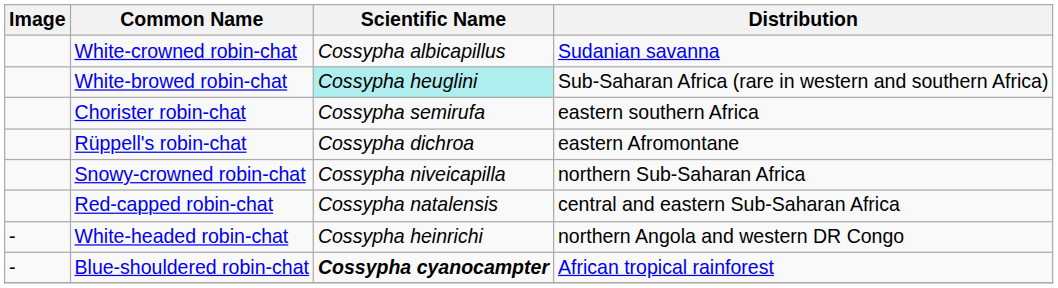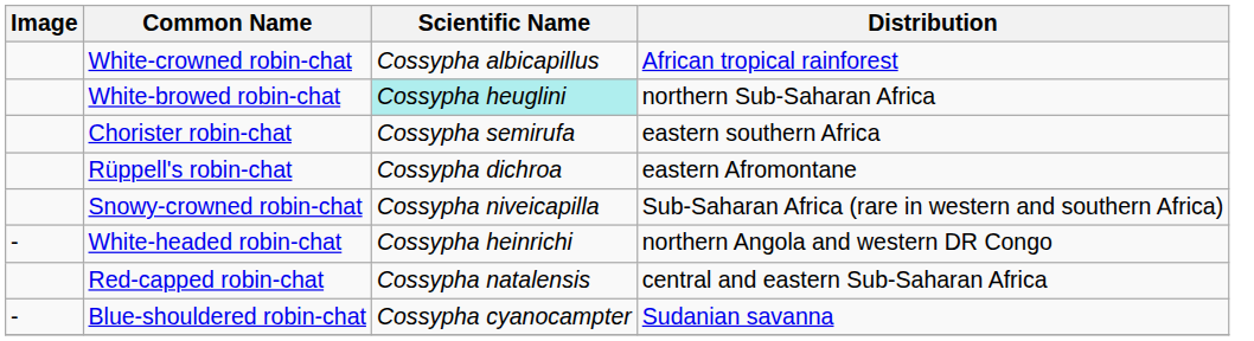 <table class="wikitable">
 <tr>
 <th>Image</th>
 <th>Common Name</th>
 <th>Scientific Name</th>
 <th>Distribution</th>
 </tr>
 <tr>
 <td></td>
 <td><a href='#'>White-crowned robin-chat</a></td>
 <td><em>Cossypha albicapillus</em></td>
-<td><a href='#'>Sudanian savanna</a></td>
+<td><a href='#'>African tropical rainforest</a></td>
 </tr>
 <tr>
 <td></td>
 <td><a href='#'>White-browed robin-chat</a></td>
 <td style="background: paleturquoise;"><em>Cossypha heuglini</em></td>
-<td>Sub-Saharan Africa (rare in western and southern Africa)</td>
+<td>northern Sub-Saharan Africa</td>
 </tr>
 <tr>
 <td></td>
 <td><a href='#'>Chorister robin-chat</a></td>
 <td><em>Cossypha semirufa</em></td>
 <td>eastern southern Africa</td>
 </tr>
 <tr>
 <td></td>
 <td><a href='#'>Rüppell's robin-chat</a></td>
 <td><em>Cossypha dichroa</em></td>
 <td>eastern Afromontane</td>
 </tr>
 <tr>
 <td></td>
 <td><a href='#'>Snowy-crowned robin-chat</a></td>
 <td><em>Cossypha niveicapilla</em></td>
-<td>northern Sub-Saharan Africa</td>
+<td>Sub-Saharan Africa (rare in western and southern Africa)</td>
+</tr>
+<tr>
+<td>-</td>
+<td><a href='#'>White-headed robin-chat</a></td>
+<td><em>Cossypha heinrichi</em></td>
+<td>northern Angola and western DR Congo</td>
 </tr>
 <tr>
 <td></td>
 <td><a href='#'>Red-capped robin-chat</a></td>
 <td><em>Cossypha natalensis</em></td>
 <td>central and eastern Sub-Saharan Africa</td>
 </tr>
 <tr>
 <td>-</td>
-<td><a href='#'>White-headed robin-chat</a></td>
-<td><em>Cossypha heinrichi</em></td>
-<td>northern Angola and western DR Congo</td>
-</tr>
-<tr>
-<td>-</td>
 <td><a href='#'>Blue-shouldered robin-chat</a></td>
-<td><strong><em>Cossypha cyanocampter</em></strong></td>
-<td><a href='#'>African tropical rainforest</a></td>
+<td><em>Cossypha cyanocampter</em></td>
+<td><a href='#'>Sudanian savanna</a></td>
 </tr>
 <tr>
 </tr>
 </table>
